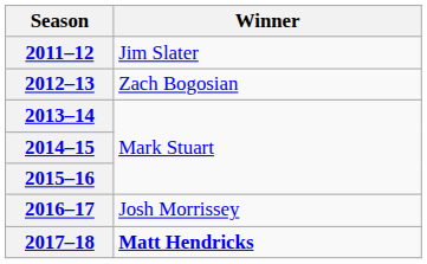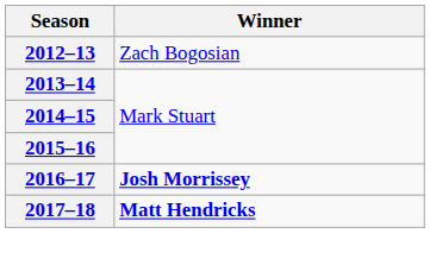 <table class="wikitable">
 <tr>
 <th scope="col" style="width:5em">Season</th>
 <th scope="col" style="width:15em">Winner</th>
-</tr>
-<tr>
-<th scope="row"><a href='#'>2011–12</a></th>
-<td><a href='#'>Jim Slater</a></td>
 </tr>
 <tr>
 <th scope="row"><a href='#'>2012–13</a></th>
 <td><a href='#'>Zach Bogosian</a></td>
 </tr>
 <tr>
 <th scope="row"><a href='#'>2013–14</a></th>
 <td rowspan="3"><a href='#'>Mark Stuart</a></td>
 </tr>
 <tr>
 <th scope="row"><a href='#'>2014–15</a></th>
 </tr>
 <tr>
 <th scope="row"><a href='#'>2015–16</a></th>
 </tr>
 <tr>
 <th scope="row"><a href='#'>2016–17</a></th>
-<td><a href='#'>Josh Morrissey</a></td>
+<td><strong><a href='#'>Josh Morrissey</a></strong></td>
 </tr>
 <tr>
 <th scope="row"><a href='#'>2017–18</a></th>
 <td><strong><a href='#'>Matt Hendricks</a></strong></td>
 </tr>
 </table>
